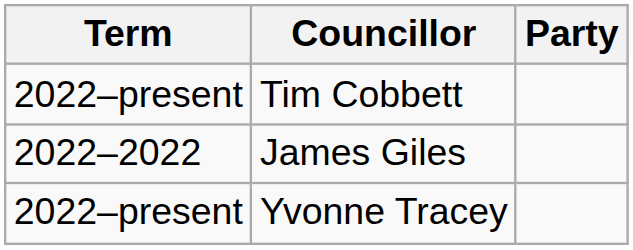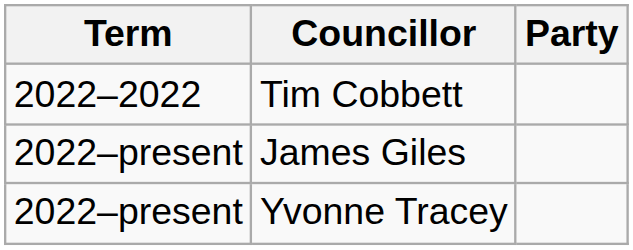 <table class="wikitable">
 <tr>
 <th>Term</th>
 <th>Councillor</th>
 <th colspan=2>Party</th>
 </tr>
 <tr>
-<td>2022–present</td>
+<td>2022–2022</td>
 <td>Tim Cobbett</td>
 <td></td>
 </tr>
 <tr>
-<td>2022–2022</td>
+<td>2022–present</td>
 <td>James Giles</td>
 <td></td>
 </tr>
 <tr>
 <td>2022–present</td>
 <td>Yvonne Tracey</td>
 <td></td>
 </tr>
 </table>
